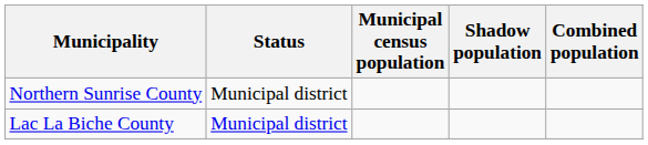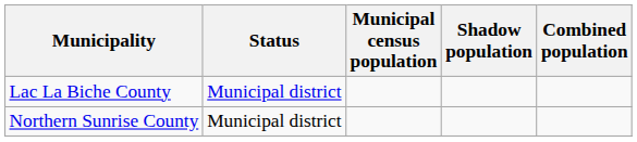 <table class="wikitable sortable">
 <tr>
 <th>Municipality</th>
 <th>Status</th>
 <th>Municipal<br>census<br>population</th>
 <th>Shadow<br>population</th>
 <th>Combined<br>population</th>
 </tr>
 <tr>
+<td><a href='#'>Lac La Biche County</a></td>
+<td align=center><a href='#'>Municipal district</a></td>
+<td align=center></td>
+<td align=center></td>
+<td align=center></td>
+</tr>
+<tr>
 <td><a href='#'>Northern Sunrise County</a></td>
 <td align=center>Municipal district</td>
 <td align=center></td>
 <td align=center></td>
 <td align=center></td>
 </tr>
 <tr>
-<td><a href='#'>Lac La Biche County</a></td>
-<td align=center><a href='#'>Municipal district</a></td>
-<td align=center></td>
-<td align=center></td>
-<td align=center></td>
-</tr>
-<tr>
 </tr>
 </table>
